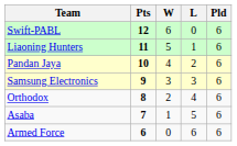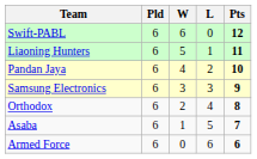 <table class=wikitable style="text-align:center">
 <tr>
 <th width=180>Team</th>
-<th width=30>Pts</th>
+<th width=30>Pld</th>
 <th width=30>W</th>
 <th width=30>L</th>
-<th width=30>Pld</th>
+<th width=30>Pts</th>
 </tr>
 <tr bgcolor="#ccffcc">
 <td align="left"> <a href='#'>Swift-PABL</a></td>
+<td>6</td>
+<td>6</td>
+<td>0</td>
 <td><strong>12</strong></td>
+</tr>
+<tr bgcolor="#ccffcc">
+<td align="left"> <a href='#'>Liaoning Hunters</a></td>
+<td>6</td>
+<td>5</td>
+<td>1</td>
+<td><strong>11</strong></td>
+</tr>
+<tr bgcolor="ffffcc">
+<td align="left"> <a href='#'>Pandan Jaya</a></td>
+<td>6</td>
+<td>4</td>
+<td>2</td>
+<td><strong>10</strong></td>
+</tr>
+<tr bgcolor="ffffcc">
+<td align="left"> <a href='#'>Samsung Electronics</a></td>
+<td>6</td>
+<td>3</td>
+<td>3</td>
+<td><strong>9</strong></td>
+</tr>
+<tr>
+<td align="left"> <a href='#'>Orthodox</a></td>
+<td>6</td>
+<td>2</td>
+<td>4</td>
+<td><strong>8</strong></td>
+</tr>
+<tr>
+<td align="left"> <a href='#'>Asaba</a></td>
+<td>6</td>
+<td>1</td>
+<td>5</td>
+<td><strong>7</strong></td>
+</tr>
+<tr>
+<td align="left"> <a href='#'>Armed Force</a></td>
 <td>6</td>
 <td>0</td>
 <td>6</td>
-</tr>
-<tr bgcolor="#ccffcc">
-<td align="left"> <a href='#'>Liaoning Hunters</a></td>
-<td><strong>11</strong></td>
-<td>5</td>
-<td>1</td>
-<td>6</td>
-</tr>
-<tr bgcolor="ffffcc">
-<td align="left"> <a href='#'>Pandan Jaya</a></td>
-<td><strong>10</strong></td>
-<td>4</td>
-<td>2</td>
-<td>6</td>
-</tr>
-<tr bgcolor="ffffcc">
-<td align="left"> <a href='#'>Samsung Electronics</a></td>
-<td><strong>9</strong></td>
-<td>3</td>
-<td>3</td>
-<td>6</td>
-</tr>
-<tr>
-<td align="left"> <a href='#'>Orthodox</a></td>
-<td><strong>8</strong></td>
-<td>2</td>
-<td>4</td>
-<td>6</td>
-</tr>
-<tr>
-<td align="left"> <a href='#'>Asaba</a></td>
-<td><strong>7</strong></td>
-<td>1</td>
-<td>5</td>
-<td>6</td>
-</tr>
-<tr>
-<td align="left"> <a href='#'>Armed Force</a></td>
 <td><strong>6</strong></td>
-<td>0</td>
-<td>6</td>
-<td>6</td>
 </tr>
 </table>
